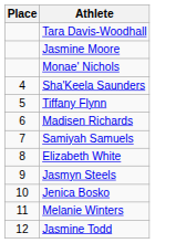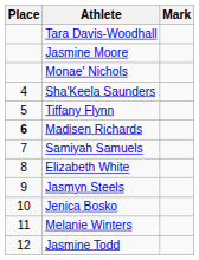 <table class="wikitable">
 <tr>
 <th>Place</th>
 <th>Athlete</th>
+<th>Mark</th>
 </tr>
 <tr>
 <td align=center></td>
 <td><a href='#'>Tara Davis-Woodhall</a></td>
+<td></td>
 </tr>
 <tr>
 <td align=center></td>
 <td><a href='#'>Jasmine Moore</a></td>
+<td></td>
 </tr>
 <tr>
 <td align=center></td>
 <td><a href='#'>Monae' Nichols</a></td>
+<td></td>
 </tr>
 <tr>
 <td align=center>4</td>
 <td><a href='#'>Sha'Keela Saunders</a></td>
+<td></td>
 </tr>
 <tr>
 <td align=center>5</td>
 <td><a href='#'>Tiffany Flynn</a></td>
+<td></td>
 </tr>
 <tr>
-<td align=center>6</td>
+<td align=center><strong>6</strong></td>
 <td><a href='#'>Madisen Richards</a></td>
+<td></td>
 </tr>
 <tr>
 <td align=center>7</td>
 <td><a href='#'>Samiyah Samuels</a></td>
+<td></td>
 </tr>
 <tr>
 <td align=center>8</td>
 <td><a href='#'>Elizabeth White</a></td>
+<td></td>
 </tr>
 <tr>
 <td align=center>9</td>
 <td><a href='#'>Jasmyn Steels</a></td>
+<td></td>
 </tr>
 <tr>
 <td align=center>10</td>
 <td><a href='#'>Jenica Bosko</a></td>
+<td></td>
 </tr>
 <tr>
 <td align=center>11</td>
 <td><a href='#'>Melanie Winters</a></td>
+<td></td>
 </tr>
 <tr>
 <td align=center>12</td>
 <td><a href='#'>Jasmine Todd</a></td>
+<td></td>
 </tr>
 </table>
